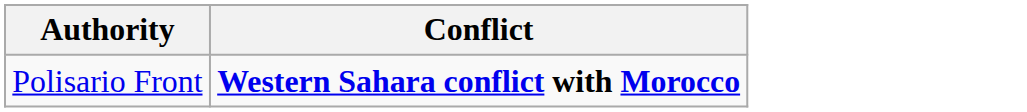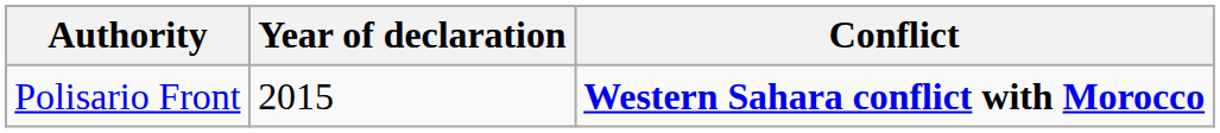 <table class="wikitable sortable">
 <tr>
 <th>Authority</th>
+<th>Year of declaration</th>
 <th>Conflict</th>
 </tr>
 <tr>
 <td> <a href='#'>Polisario Front</a></td>
+<td>2015</td>
 <td><strong><a href='#'>Western Sahara conflict</a> with <a href='#'>Morocco</a></strong></td>
 </tr>
 </table>
